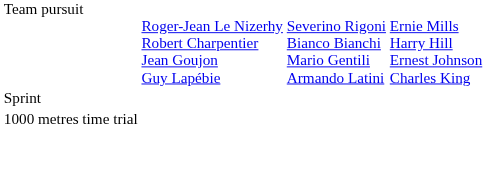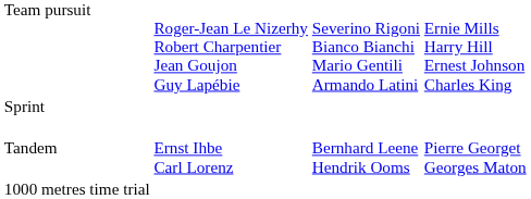 <table>
 <tr valign="top">
 <td>Team pursuit<br></td>
 <td><br><a href='#'>Roger-Jean Le Nizerhy</a><br><a href='#'>Robert Charpentier</a><br><a href='#'>Jean Goujon</a><br><a href='#'>Guy Lapébie</a></td>
 <td><br><a href='#'>Severino Rigoni</a><br><a href='#'>Bianco Bianchi</a><br><a href='#'>Mario Gentili</a><br><a href='#'>Armando Latini</a></td>
 <td><br><a href='#'>Ernie Mills</a><br><a href='#'>Harry Hill</a><br><a href='#'>Ernest Johnson</a><br><a href='#'>Charles King</a></td>
 </tr>
 <tr>
 <td>Sprint<br></td>
 <td></td>
 <td></td>
 <td></td>
 </tr>
 <tr>
+<td>Tandem<br></td>
+<td><br><a href='#'>Ernst Ihbe</a><br><a href='#'>Carl Lorenz</a></td>
+<td><br><a href='#'>Bernhard Leene</a><br><a href='#'>Hendrik Ooms</a></td>
+<td><br><a href='#'>Pierre Georget</a><br> <a href='#'>Georges Maton</a></td>
+</tr>
+<tr>
 <td>1000 metres time trial<br></td>
 <td></td>
 <td></td>
 <td></td>
 </tr>
 </table>
